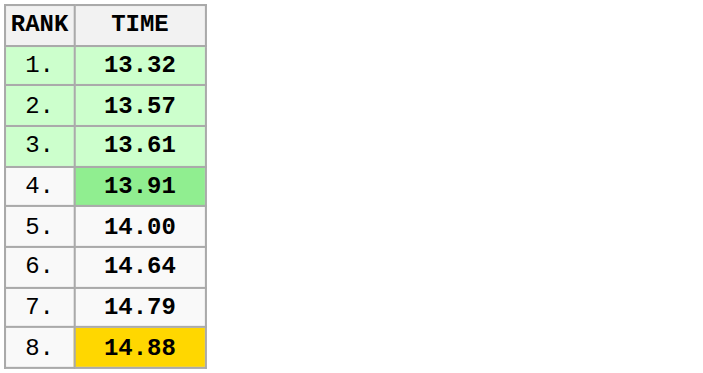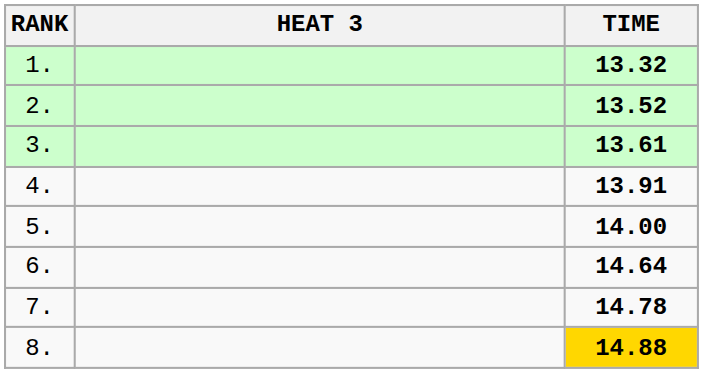 <table class="wikitable" style="border-collapse: collapse; font-size: 90%;">
 <tr>
 <th>RANK</th>
+<th style="width: 20em">HEAT 3</th>
 <th style="width: 5em">TIME</th>
 </tr>
 <tr style="background:#ccffcc;">
 <td align="center">1.</td>
+<td></td>
 <td align="center"><strong>13.32</strong></td>
 </tr>
 <tr style="background:#ccffcc;">
 <td align="center">2.</td>
-<td align="center"><strong>13.57</strong></td>
+<td></td>
+<td align="center"><strong>13.52</strong></td>
 </tr>
 <tr style="background:#ccffcc;">
 <td align="center">3.</td>
+<td></td>
 <td align="center"><strong>13.61</strong></td>
 </tr>
 <tr>
 <td align="center">4.</td>
-<td align="center" style="background: lightgreen;"><strong>13.91</strong></td>
+<td></td>
+<td align="center"><strong>13.91</strong></td>
 </tr>
 <tr>
 <td align="center">5.</td>
+<td></td>
 <td align="center"><strong>14.00</strong></td>
 </tr>
 <tr>
 <td align="center">6.</td>
+<td></td>
 <td align="center"><strong>14.64</strong></td>
 </tr>
 <tr>
 <td align="center">7.</td>
-<td align="center"><strong>14.79</strong></td>
+<td></td>
+<td align="center"><strong>14.78</strong></td>
 </tr>
 <tr>
 <td align="center">8.</td>
+<td></td>
 <td align="center" style="background: gold;"><strong>14.88</strong></td>
 </tr>
 </table>
